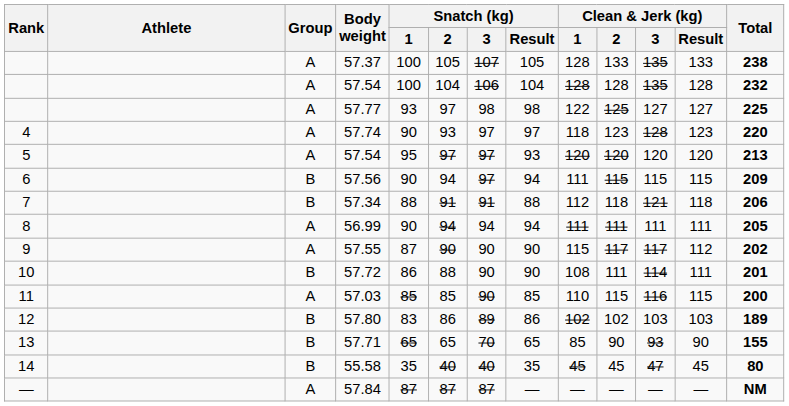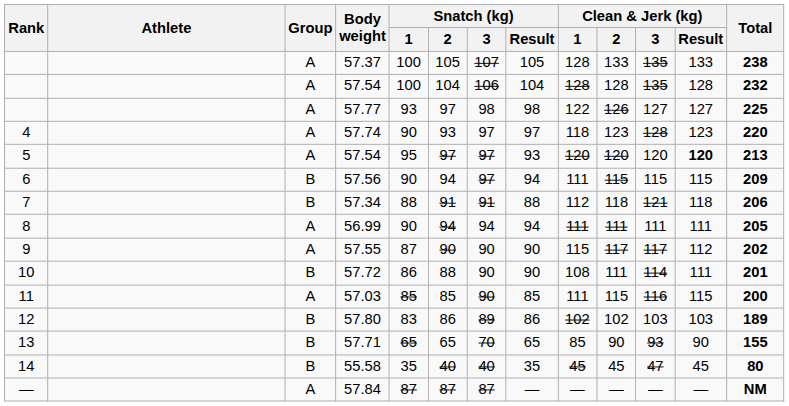 <table class = "wikitable" style="text-align:center;">
 <tr>
 <th rowspan=2 width=40>Rank</th>
 <th rowspan=2 width=250>Athlete</th>
 <th rowspan=2 width=40>Group</th>
 <th rowspan=2 width=50>Body weight</th>
 <th colspan=4>Snatch (kg)</th>
 <th colspan=4>Clean & Jerk (kg)</th>
 <th rowspan=2 width=55>Total</th>
 </tr>
 <tr>
 <th width=35>1</th>
 <th width=35>2</th>
 <th width=35>3</th>
 <th width=45>Result</th>
 <th width=35>1</th>
 <th width=35>2</th>
 <th width=35>3</th>
 <th width=45>Result</th>
 </tr>
 <tr>
 <td></td>
 <td align=left></td>
 <td>A</td>
 <td>57.37</td>
 <td>100</td>
 <td>105</td>
 <td><s>107</s></td>
 <td>105</td>
 <td>128</td>
 <td>133</td>
 <td><s>135</s></td>
 <td>133</td>
 <td><strong>238</strong></td>
 </tr>
 <tr>
 <td></td>
 <td align=left></td>
 <td>A</td>
 <td>57.54</td>
 <td>100</td>
 <td>104</td>
 <td><s>106</s></td>
 <td>104</td>
 <td><s>128</s></td>
 <td>128</td>
 <td><s>135</s></td>
 <td>128</td>
 <td><strong>232</strong></td>
 </tr>
 <tr>
 <td></td>
 <td align=left></td>
 <td>A</td>
 <td>57.77</td>
 <td>93</td>
 <td>97</td>
 <td>98</td>
 <td>98</td>
 <td>122</td>
-<td><s>125</s></td>
+<td><s>126</s></td>
 <td>127</td>
 <td>127</td>
 <td><strong>225</strong></td>
 </tr>
 <tr>
 <td>4</td>
 <td align=left></td>
 <td>A</td>
 <td>57.74</td>
 <td>90</td>
 <td>93</td>
 <td>97</td>
 <td>97</td>
 <td>118</td>
 <td>123</td>
 <td><s>128</s></td>
 <td>123</td>
 <td><strong>220</strong></td>
 </tr>
 <tr>
 <td>5</td>
 <td align=left></td>
 <td>A</td>
 <td>57.54</td>
 <td>95</td>
 <td><s>97</s></td>
 <td><s>97</s></td>
 <td>93</td>
 <td><s>120</s></td>
 <td><s>120</s></td>
 <td>120</td>
-<td>120</td>
+<td><strong>120</strong></td>
 <td><strong>213</strong></td>
 </tr>
 <tr>
 <td>6</td>
 <td align=left></td>
 <td>B</td>
 <td>57.56</td>
 <td>90</td>
 <td>94</td>
 <td><s>97</s></td>
 <td>94</td>
 <td>111</td>
 <td><s>115</s></td>
 <td>115</td>
 <td>115</td>
 <td><strong>209</strong></td>
 </tr>
 <tr>
 <td>7</td>
 <td align=left></td>
 <td>B</td>
 <td>57.34</td>
 <td>88</td>
 <td><s>91</s></td>
 <td><s>91</s></td>
 <td>88</td>
 <td>112</td>
 <td>118</td>
 <td><s>121</s></td>
 <td>118</td>
 <td><strong>206</strong></td>
 </tr>
 <tr>
 <td>8</td>
 <td align=left></td>
 <td>A</td>
 <td>56.99</td>
 <td>90</td>
 <td><s>94</s></td>
 <td>94</td>
 <td>94</td>
 <td><s>111</s></td>
 <td><s>111</s></td>
 <td>111</td>
 <td>111</td>
 <td><strong>205</strong></td>
 </tr>
 <tr>
 <td>9</td>
 <td align=left></td>
 <td>A</td>
 <td>57.55</td>
 <td>87</td>
 <td><s>90</s></td>
 <td>90</td>
 <td>90</td>
 <td>115</td>
 <td><s>117</s></td>
 <td><s>117</s></td>
 <td>112</td>
 <td><strong>202</strong></td>
 </tr>
 <tr>
 <td>10</td>
 <td align=left></td>
 <td>B</td>
 <td>57.72</td>
 <td>86</td>
 <td>88</td>
 <td>90</td>
 <td>90</td>
 <td>108</td>
 <td>111</td>
 <td><s>114</s></td>
 <td>111</td>
 <td><strong>201</strong></td>
 </tr>
 <tr>
 <td>11</td>
 <td align=left></td>
 <td>A</td>
 <td>57.03</td>
 <td><s>85</s></td>
 <td>85</td>
 <td><s>90</s></td>
 <td>85</td>
-<td>110</td>
+<td>111</td>
 <td>115</td>
 <td><s>116</s></td>
 <td>115</td>
 <td><strong>200</strong></td>
 </tr>
 <tr>
 <td>12</td>
 <td align=left></td>
 <td>B</td>
 <td>57.80</td>
 <td>83</td>
 <td>86</td>
 <td><s>89</s></td>
 <td>86</td>
 <td><s>102</s></td>
 <td>102</td>
 <td>103</td>
 <td>103</td>
 <td><strong>189</strong></td>
 </tr>
 <tr>
 <td>13</td>
 <td align=left></td>
 <td>B</td>
 <td>57.71</td>
 <td><s>65</s></td>
 <td>65</td>
 <td><s>70</s></td>
 <td>65</td>
 <td>85</td>
 <td>90</td>
 <td><s>93</s></td>
 <td>90</td>
 <td><strong>155</strong></td>
 </tr>
 <tr>
 <td>14</td>
 <td align=left></td>
 <td>B</td>
 <td>55.58</td>
 <td>35</td>
 <td><s>40</s></td>
 <td><s>40</s></td>
 <td>35</td>
 <td><s>45</s></td>
 <td>45</td>
 <td><s>47</s></td>
 <td>45</td>
 <td><strong>80</strong></td>
 </tr>
 <tr>
 <td>—</td>
 <td align=left></td>
 <td>A</td>
 <td>57.84</td>
 <td><s>87</s></td>
 <td><s>87</s></td>
 <td><s>87</s></td>
 <td>—</td>
 <td>—</td>
 <td>—</td>
 <td>—</td>
 <td>—</td>
 <td><strong>NM</strong></td>
 </tr>
 </table>
